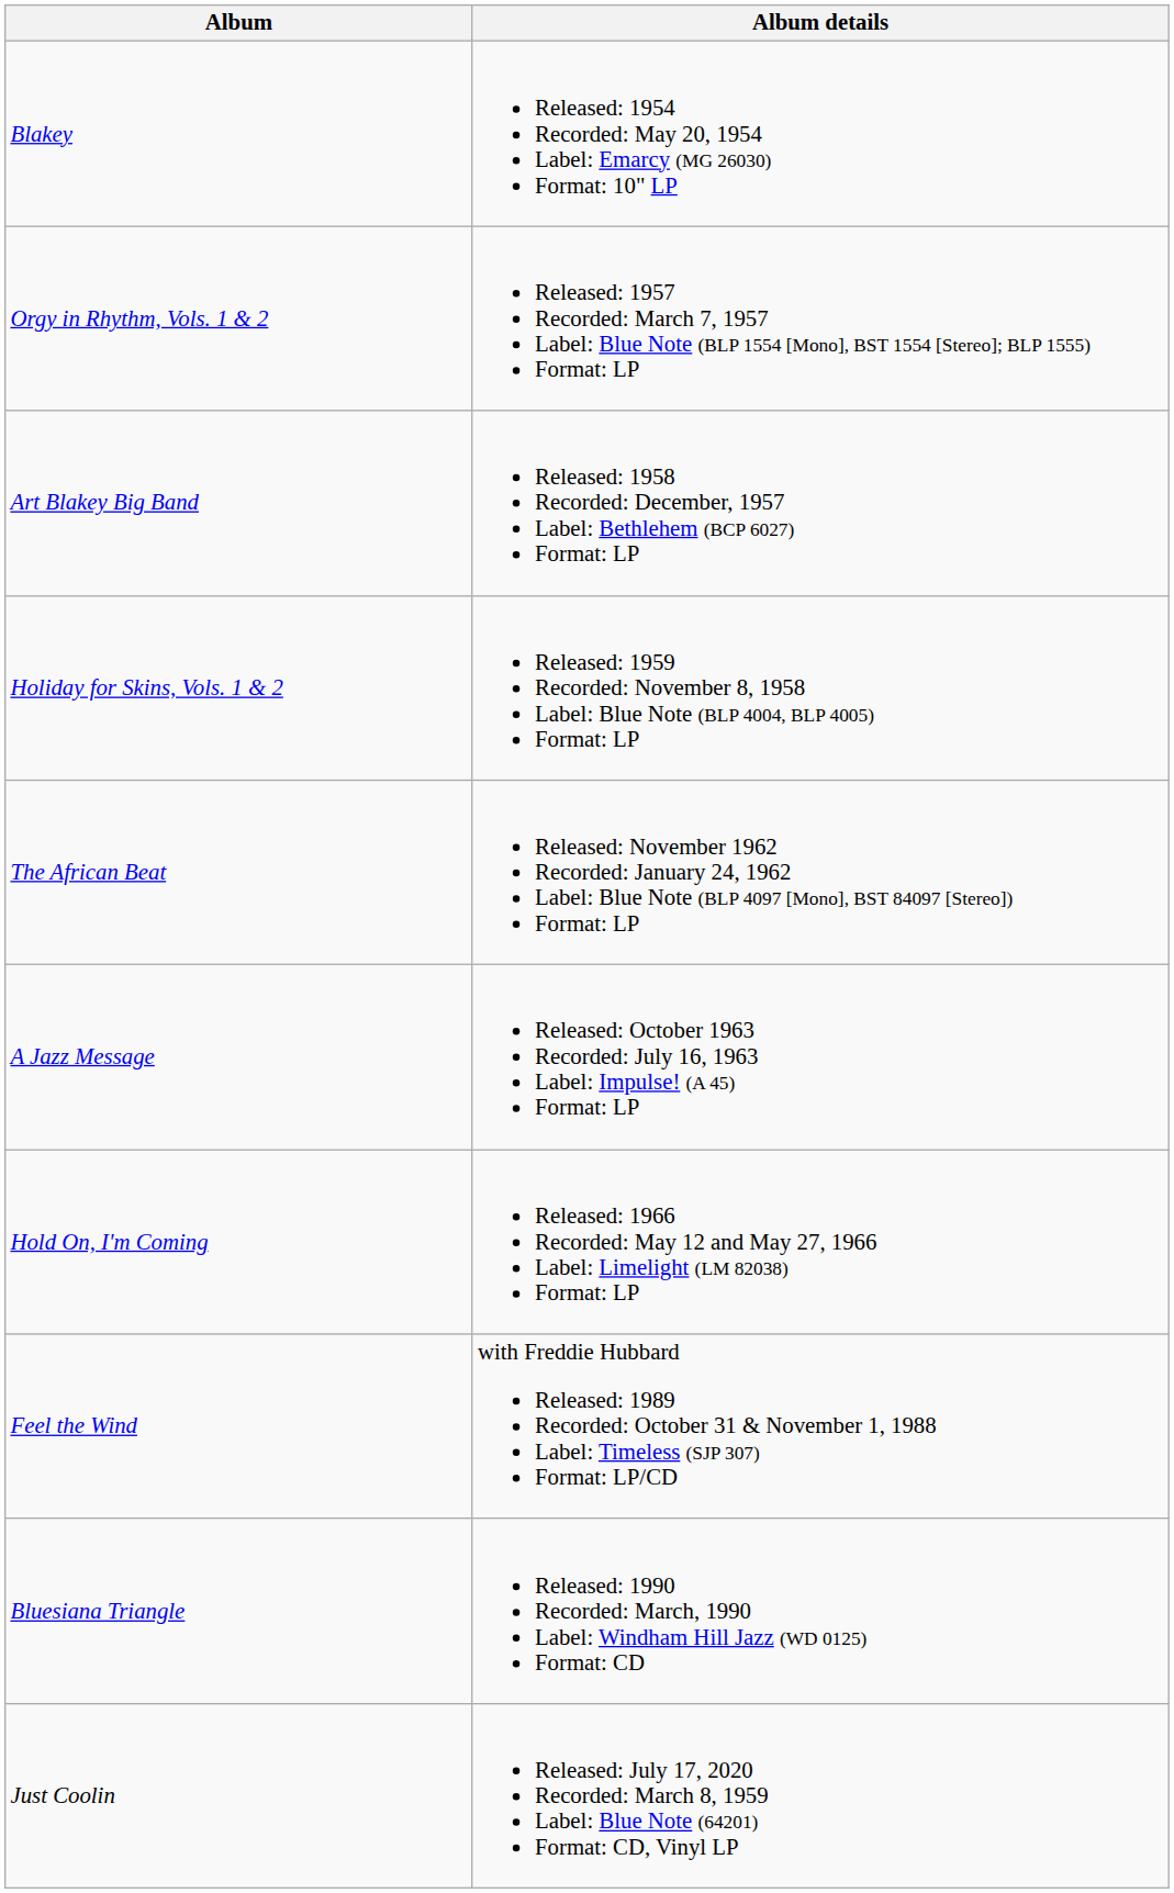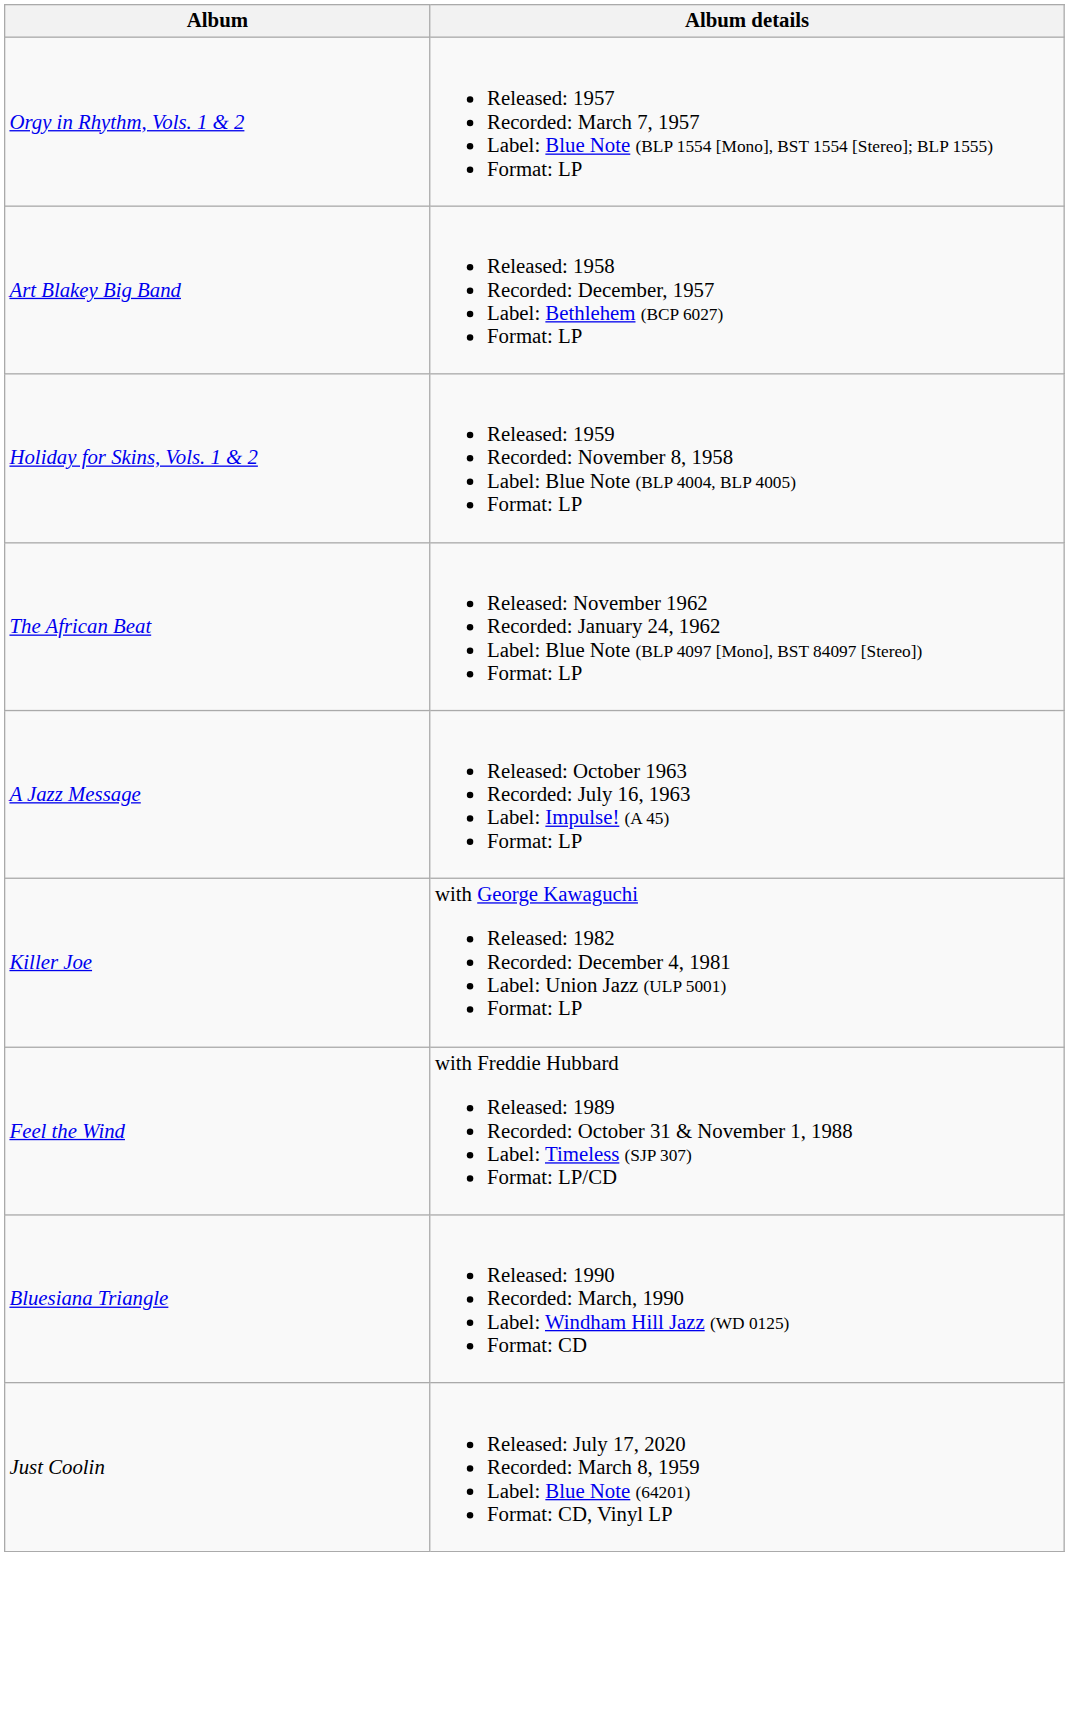 <table class="wikitable">
 <tr>
 <th style="width:20em">Album</th>
 <th style="width:30em">Album details</th>
-</tr>
-<tr>
-<td><a href='#'><em>Blakey</em></a></td>
-<td><br><ul><li>Released: 1954</li><li>Recorded: May 20, 1954</li><li>Label: <a href='#'>Emarcy</a> <small>(MG 26030)</small></li><li>Format: 10" <a href='#'>LP</a></li></ul></td>
 </tr>
 <tr>
 <td><a href='#'><em>Orgy in Rhythm, Vols. 1 & 2</em></a></td>
 <td><br><ul><li>Released: 1957</li><li>Recorded: March 7, 1957</li><li>Label: <a href='#'>Blue Note</a> <small>(BLP 1554 [Mono], BST 1554 [Stereo]; BLP 1555)</small></li><li>Format: LP</li></ul></td>
 </tr>
 <tr>
 <td><em><a href='#'>Art Blakey Big Band</a></em></td>
 <td><br><ul><li>Released: 1958</li><li>Recorded: December, 1957</li><li>Label: <a href='#'>Bethlehem</a> <small>(BCP 6027)</small></li><li>Format: LP</li></ul></td>
 </tr>
 <tr>
 <td><a href='#'><em>Holiday for Skins, Vols. 1 & 2</em></a></td>
 <td><br><ul><li>Released: 1959</li><li>Recorded: November 8, 1958</li><li>Label: Blue Note <small>(BLP 4004, BLP 4005)</small></li><li>Format: LP</li></ul></td>
 </tr>
 <tr>
 <td><em><a href='#'>The African Beat</a></em></td>
 <td><br><ul><li>Released: November 1962</li><li>Recorded: January 24, 1962</li><li>Label: Blue Note <small>(BLP 4097 [Mono], BST 84097 [Stereo])</small></li><li>Format: LP</li></ul></td>
 </tr>
 <tr>
 <td><em><a href='#'>A Jazz Message</a></em></td>
 <td><br><ul><li>Released: October 1963</li><li>Recorded: July 16, 1963</li><li>Label: <a href='#'>Impulse!</a> <small>(A 45)</small></li><li>Format: LP</li></ul></td>
 </tr>
 <tr>
-<td><a href='#'><em>Hold On, I'm Coming</em></a></td>
-<td><br><ul><li>Released: 1966</li><li>Recorded: May 12 and May 27, 1966</li><li>Label: <a href='#'>Limelight</a> <small>(LM 82038)</small></li><li>Format: LP</li></ul></td>
+<td><a href='#'><em>Killer Joe</em></a></td>
+<td>with <a href='#'>George Kawaguchi</a><br><ul><li>Released: 1982</li><li>Recorded: December 4, 1981</li><li>Label: Union Jazz <small>(ULP 5001)</small></li><li>Format: LP</li></ul></td>
 </tr>
 <tr>
 <td><em><a href='#'>Feel the Wind</a></em></td>
 <td>with Freddie Hubbard<br><ul><li>Released: 1989</li><li>Recorded: October 31 & November 1, 1988</li><li>Label: <a href='#'>Timeless</a> <small>(SJP 307)</small></li><li>Format: LP/CD</li></ul></td>
 </tr>
 <tr>
 <td><em><a href='#'>Bluesiana Triangle</a></em></td>
 <td><br><ul><li>Released: 1990</li><li>Recorded: March, 1990</li><li>Label: <a href='#'>Windham Hill Jazz</a> <small>(WD 0125)</small></li><li>Format: CD</li></ul></td>
 </tr>
 <tr>
 <td><em>Just Coolin<strong></td>
 <td><br><ul><li>Released: July 17, 2020</li><li>Recorded: March 8, 1959</li><li>Label: <a href='#'>Blue Note</a> <small>(64201)</small></li><li>Format: CD, Vinyl LP</li></ul></td>
 </tr>
 </table>
